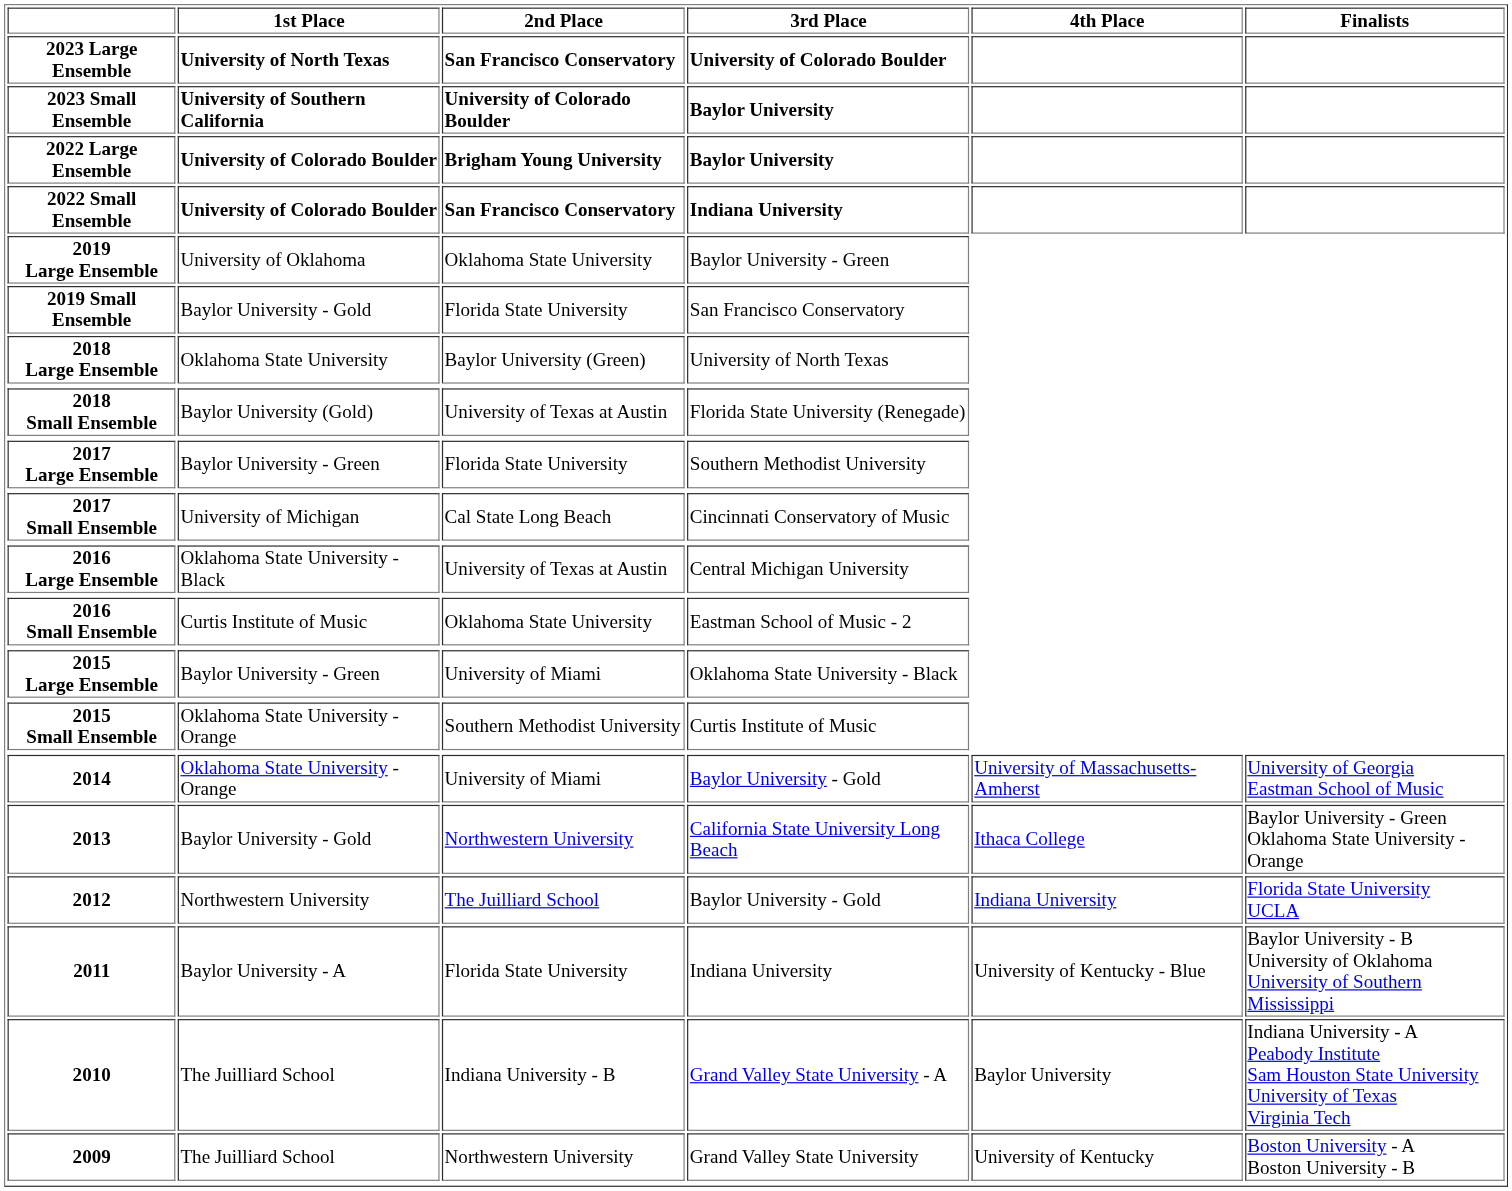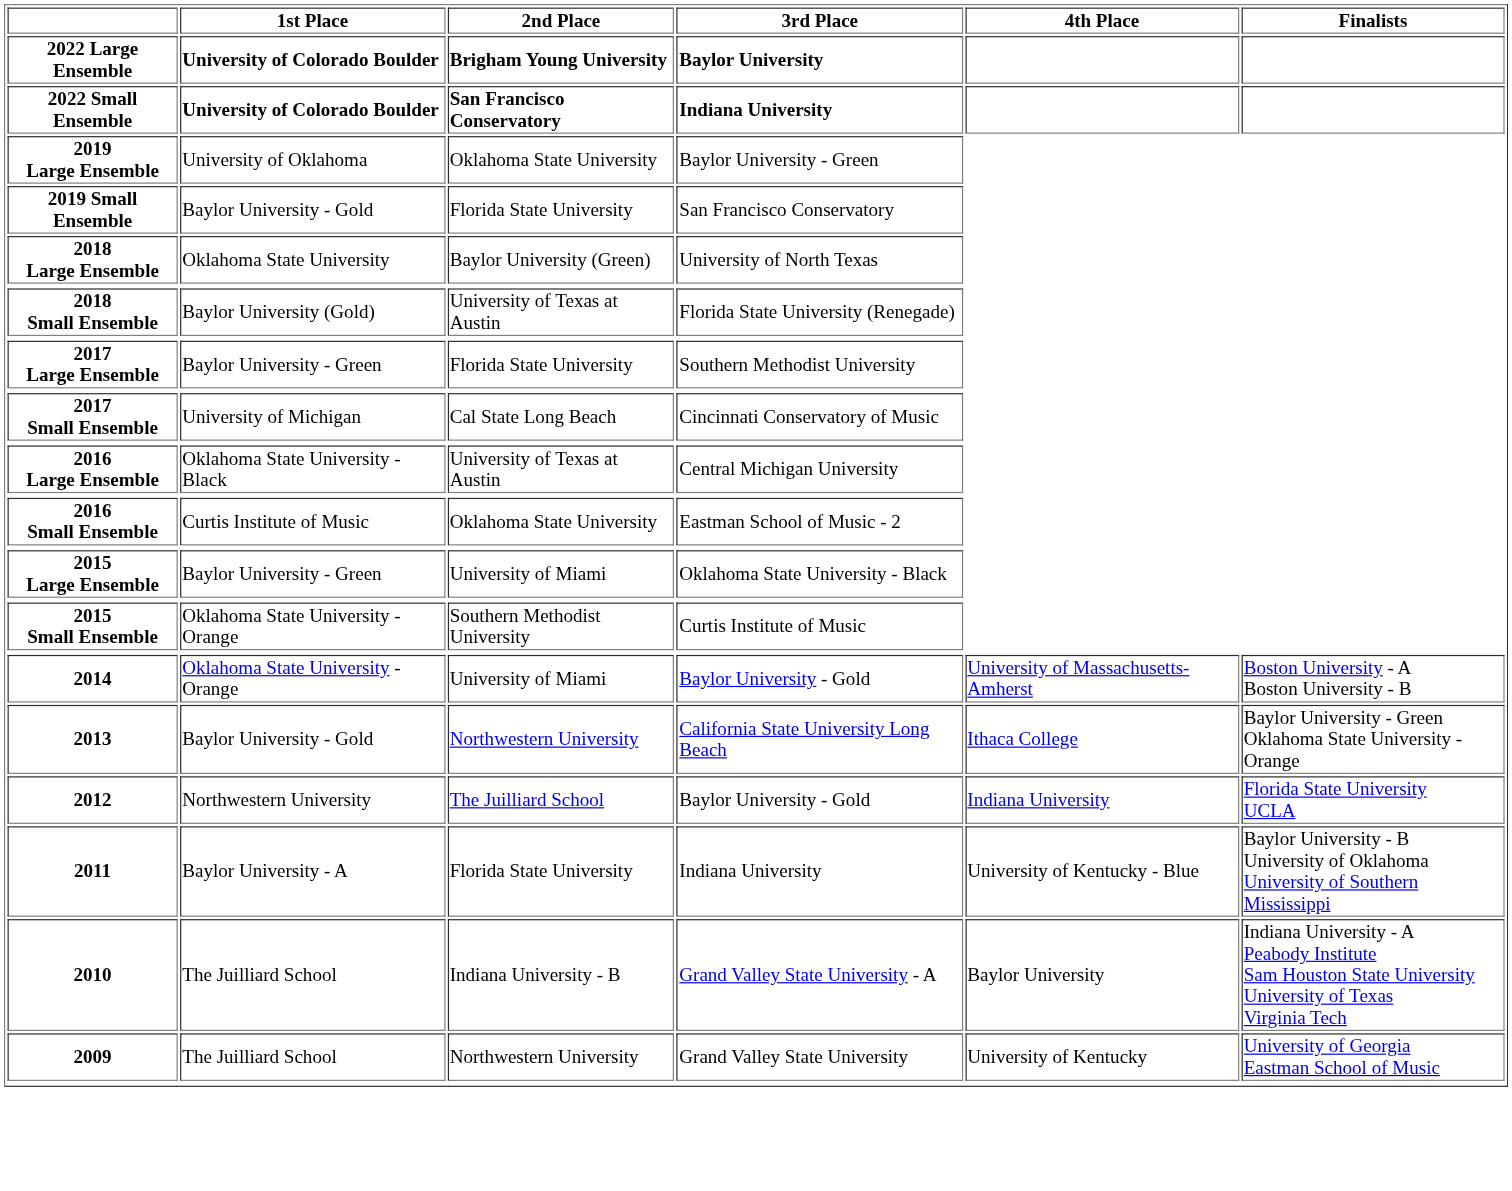 <table style="width: 100%; height: 200px" border="1">
 <tr>
 <th></th>
 <th>1st Place</th>
 <th>2nd Place</th>
 <th>3rd Place</th>
 <th>4th Place</th>
 <th>Finalists</th>
-</tr>
-<tr>
-<th>2023 Large Ensemble</th>
-<td><strong>University of North Texas</strong></td>
-<td><strong>San Francisco Conservatory</strong></td>
-<td><strong>University of Colorado Boulder</strong></td>
-<th></th>
-<th></th>
-</tr>
-<tr>
-<th>2023 Small Ensemble</th>
-<td><strong>University of Southern California</strong></td>
-<td><strong>University of Colorado Boulder</strong></td>
-<td><strong>Baylor University</strong></td>
-<th></th>
-<th></th>
 </tr>
 <tr>
 <th>2022 Large Ensemble</th>
 <td><strong>University of Colorado Boulder</strong></td>
 <td><strong>Brigham Young University</strong></td>
 <td><strong>Baylor University</strong></td>
 <th></th>
 <th></th>
 </tr>
 <tr>
 <th>2022 Small Ensemble</th>
 <td><strong>University of Colorado Boulder</strong></td>
 <td><strong>San Francisco Conservatory</strong></td>
 <td><strong>Indiana University</strong></td>
 <th></th>
 <th></th>
 </tr>
 <tr>
 <th>2019<br>Large Ensemble</th>
 <td>University of Oklahoma</td>
 <td>Oklahoma State University</td>
 <td>Baylor University - Green</td>
 </tr>
 <tr>
 <th>2019 Small Ensemble</th>
 <td>Baylor University - Gold</td>
 <td>Florida State University</td>
 <td>San Francisco Conservatory</td>
 </tr>
 <tr>
 <th>2018 <br> Large Ensemble</th>
 <td>Oklahoma State University</td>
 <td>Baylor University (Green)</td>
 <td>University of North Texas</td>
 </tr>
 <tr>
 </tr>
 <tr>
 <th>2018 <br> Small Ensemble</th>
 <td>Baylor University (Gold)</td>
 <td>University of Texas at Austin</td>
 <td>Florida State University (Renegade)</td>
 </tr>
 <tr>
 </tr>
 <tr>
 <th>2017 <br> Large Ensemble</th>
 <td>Baylor University - Green</td>
 <td>Florida State University</td>
 <td>Southern Methodist University</td>
 </tr>
 <tr>
 </tr>
 <tr>
 <th>2017 <br> Small Ensemble</th>
 <td>University of Michigan</td>
 <td>Cal State Long Beach</td>
 <td>Cincinnati Conservatory of Music</td>
 </tr>
 <tr>
 </tr>
 <tr>
 <th>2016 <br> Large Ensemble</th>
 <td>Oklahoma State University - Black</td>
 <td>University of Texas at Austin</td>
 <td>Central Michigan University</td>
 </tr>
 <tr>
 </tr>
 <tr>
 <th>2016 <br> Small Ensemble</th>
 <td>Curtis Institute of Music</td>
 <td>Oklahoma State University</td>
 <td>Eastman School of Music - 2</td>
 </tr>
 <tr>
 </tr>
 <tr>
 <th>2015 <br> Large Ensemble</th>
 <td>Baylor University - Green</td>
 <td>University of Miami</td>
 <td>Oklahoma State University - Black</td>
 </tr>
 <tr>
 </tr>
 <tr>
 <th>2015 <br> Small Ensemble</th>
 <td>Oklahoma State University - Orange</td>
 <td>Southern Methodist University</td>
 <td>Curtis Institute of Music</td>
 </tr>
 <tr>
 </tr>
 <tr>
 <th>2014</th>
 <td><a href='#'>Oklahoma State University</a> - Orange</td>
 <td>University of Miami</td>
 <td><a href='#'>Baylor University</a> - Gold</td>
 <td><a href='#'>University of Massachusetts-Amherst</a></td>
-<td><a href='#'>University of Georgia</a> <br> <a href='#'>Eastman School of Music</a></td>
+<td><a href='#'>Boston University</a> - A <br> Boston University - B</td>
 </tr>
 <tr>
 <th>2013</th>
 <td>Baylor University - Gold</td>
 <td><a href='#'>Northwestern University</a></td>
 <td><a href='#'>California State University Long Beach</a></td>
 <td><a href='#'>Ithaca College</a></td>
 <td>Baylor University - Green <br> Oklahoma State University - Orange</td>
 </tr>
 <tr>
 <th>2012</th>
 <td>Northwestern University</td>
 <td><a href='#'>The Juilliard School</a></td>
 <td>Baylor University - Gold</td>
 <td><a href='#'>Indiana University</a></td>
 <td><a href='#'>Florida State University</a> <br> <a href='#'>UCLA</a></td>
 </tr>
 <tr>
 <th>2011</th>
 <td>Baylor University - A</td>
 <td>Florida State University</td>
 <td>Indiana University</td>
 <td>University of Kentucky - Blue</td>
 <td>Baylor University - B <br> University of Oklahoma <br> <a href='#'>University of Southern Mississippi</a></td>
 </tr>
 <tr>
 <th>2010</th>
 <td>The Juilliard School</td>
 <td>Indiana University - B</td>
 <td><a href='#'>Grand Valley State University</a> - A</td>
 <td>Baylor University</td>
 <td>Indiana University - A <br> <a href='#'>Peabody Institute</a> <br> <a href='#'>Sam Houston State University</a> <br> <a href='#'>University of Texas</a> <br> <a href='#'>Virginia Tech</a></td>
 </tr>
 <tr>
 <th>2009</th>
 <td>The Juilliard School</td>
 <td>Northwestern University</td>
 <td>Grand Valley State University</td>
 <td>University of Kentucky</td>
-<td><a href='#'>Boston University</a> - A <br> Boston University - B</td>
+<td><a href='#'>University of Georgia</a> <br> <a href='#'>Eastman School of Music</a></td>
 </tr>
 <tr>
 </tr>
 </table>
